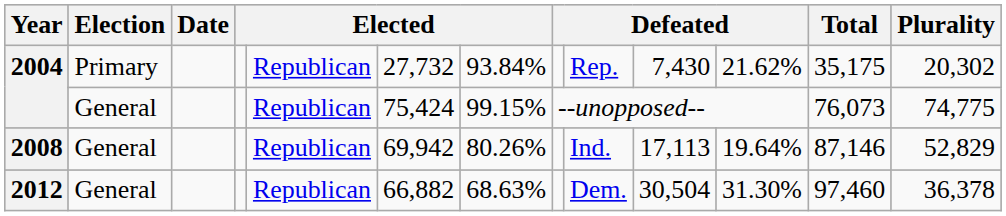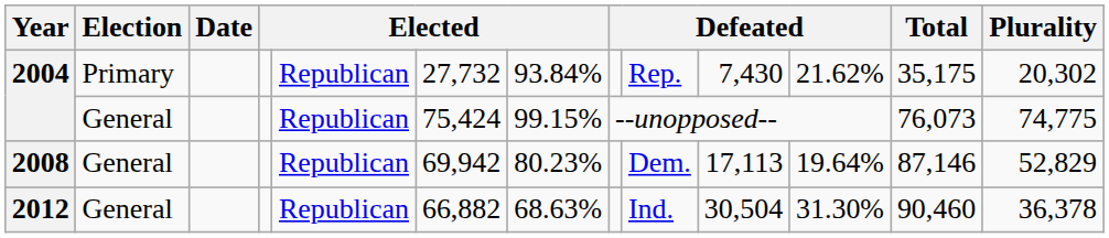 <table class=wikitable>
 <tr>
 <th>Year</th>
 <th>Election</th>
 <th>Date</th>
 <th ! colspan="4">Elected</th>
 <th ! colspan="4">Defeated</th>
 <th>Total</th>
 <th>Plurality</th>
 </tr>
 <tr>
 <th rowspan="2" valign="top">2004</th>
 <td valign="top">Primary</td>
 <td valign="top"></td>
 <td valign="top"></td>
 <td valign="top" ><a href='#'>Republican</a></td>
 <td valign="top" align="right">27,732</td>
 <td valign="top" align="right">93.84%</td>
 <td valign="top"></td>
 <td valign="top" ><a href='#'>Rep.</a></td>
 <td valign="top" align="right">7,430</td>
 <td valign="top" align="right">21.62%</td>
 <td valign="top" align="right">35,175</td>
 <td valign="top" align="right">20,302</td>
 </tr>
 <tr>
 <td valign="top">General</td>
 <td valign="top"></td>
 <td valign="top"></td>
 <td valign="top" ><a href='#'>Republican</a></td>
 <td valign="top" align="right">75,424</td>
 <td valign="top" align="right">99.15%</td>
 <td valign="top" colspan="4">--<em>unopposed</em>--</td>
 <td valign="top" align="right">76,073</td>
 <td valign="top" align="right">74,775</td>
 </tr>
 <tr>
 <th valign="top">2008</th>
 <td valign="top">General</td>
 <td valign="top"></td>
 <td valign="top"></td>
 <td valign="top" ><a href='#'>Republican</a></td>
 <td valign="top" align="right">69,942</td>
-<td valign="top" align="right">80.26%</td>
+<td valign="top" align="right">80.23%</td>
 <td valign="top"></td>
-<td valign="top" ><a href='#'>Ind.</a></td>
+<td valign="top" ><a href='#'>Dem.</a></td>
 <td valign="top" align="right">17,113</td>
 <td valign="top" align="right">19.64%</td>
 <td valign="top" align="right">87,146</td>
 <td valign="top" align="right">52,829</td>
 </tr>
 <tr>
 <th valign="top">2012</th>
 <td valign="top">General</td>
 <td valign="top"></td>
 <td valign="top"></td>
 <td valign="top" ><a href='#'>Republican</a></td>
 <td valign="top" align="right">66,882</td>
 <td valign="top" align="right">68.63%</td>
 <td valign="top"></td>
-<td valign="top" ><a href='#'>Dem.</a></td>
+<td valign="top" ><a href='#'>Ind.</a></td>
 <td valign="top" align="right">30,504</td>
 <td valign="top" align="right">31.30%</td>
-<td valign="top" align="right">97,460</td>
+<td valign="top" align="right">90,460</td>
 <td valign="top" align="right">36,378</td>
 </tr>
 </table>
